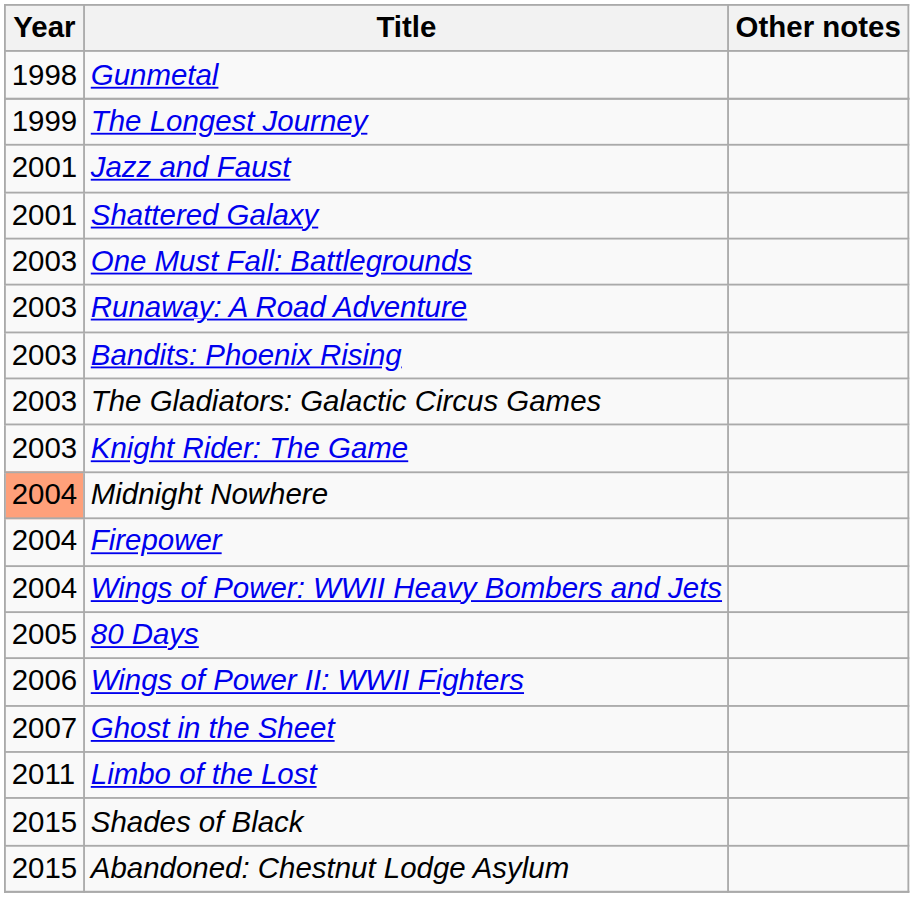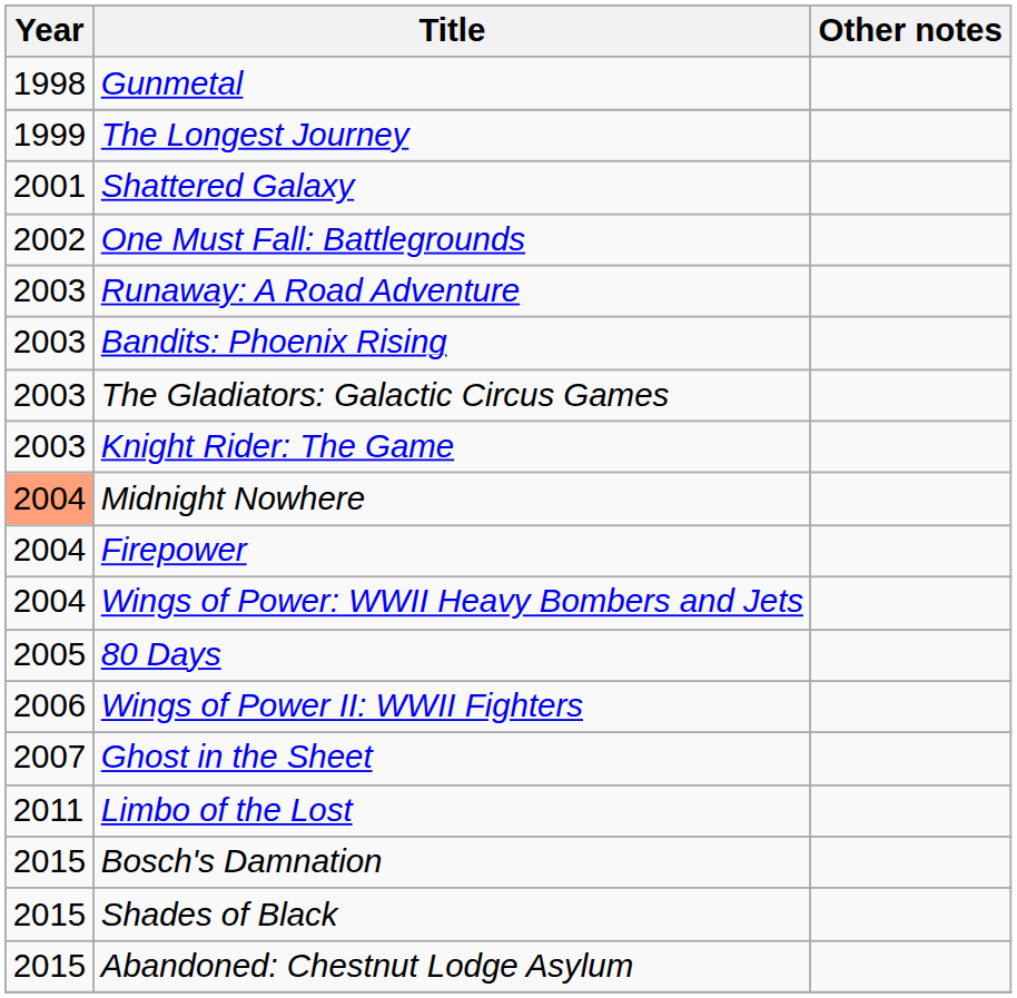 <table class="wikitable sortable">
 <tr>
 <th>Year</th>
 <th>Title</th>
 <th>Other notes</th>
 </tr>
 <tr>
 <td>1998</td>
 <td><em><a href='#'>Gunmetal</a></em></td>
 <td></td>
 </tr>
 <tr>
 </tr>
 <tr>
 <td>1999</td>
 <td><em><a href='#'>The Longest Journey</a></em></td>
 <td></td>
 </tr>
 <tr>
 <td>2001</td>
-<td><em><a href='#'>Jazz and Faust</a></em></td>
-<td></td>
-</tr>
-<tr>
-<td>2001</td>
 <td><em><a href='#'>Shattered Galaxy</a></em></td>
 <td></td>
 </tr>
 <tr>
-<td>2003</td>
+<td>2002</td>
 <td><em><a href='#'>One Must Fall: Battlegrounds</a></em></td>
 <td></td>
 </tr>
 <tr>
 <td>2003</td>
 <td><em><a href='#'>Runaway: A Road Adventure</a></em></td>
 <td></td>
 </tr>
 <tr>
 <td>2003</td>
 <td><em><a href='#'>Bandits: Phoenix Rising</a></em></td>
 <td></td>
 </tr>
 <tr>
 <td>2003</td>
 <td><em>The Gladiators: Galactic Circus Games</em></td>
 <td></td>
 </tr>
 <tr>
 <td>2003</td>
 <td><em><a href='#'>Knight Rider: The Game</a></em></td>
 <td></td>
 </tr>
 <tr>
 <td style="background: lightsalmon;">2004</td>
 <td><em>Midnight Nowhere</em></td>
 <td></td>
 </tr>
 <tr>
 <td>2004</td>
 <td><em><a href='#'>Firepower</a></em></td>
 <td></td>
 </tr>
 <tr>
 <td>2004</td>
 <td><em><a href='#'>Wings of Power: WWII Heavy Bombers and Jets</a></em></td>
 <td></td>
 </tr>
 <tr>
 <td>2005</td>
 <td><em><a href='#'>80 Days</a></em></td>
 <td></td>
 </tr>
 <tr>
 <td>2006</td>
 <td><em><a href='#'>Wings of Power II: WWII Fighters</a></em></td>
 <td></td>
 </tr>
 <tr>
 <td>2007</td>
 <td><em><a href='#'>Ghost in the Sheet</a></em></td>
 <td></td>
 </tr>
 <tr>
 <td>2011</td>
 <td><em><a href='#'>Limbo of the Lost</a></em></td>
 <td></td>
 </tr>
 <tr>
 <td>2015</td>
+<td><em>Bosch's Damnation</em></td>
+<td></td>
+</tr>
+<tr>
+<td>2015</td>
 <td><em>Shades of Black</em></td>
 <td></td>
 </tr>
 <tr>
 <td>2015</td>
 <td><em>Abandoned: Chestnut Lodge Asylum</em></td>
 <td></td>
 </tr>
 <tr>
 </tr>
 </table>
